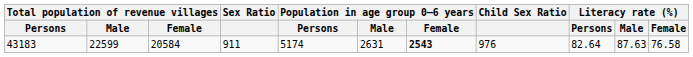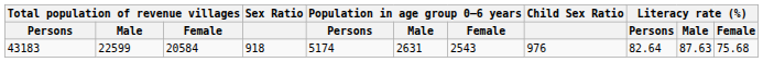 <table class="wikitable">
 <tr>
 <th colspan="3">Total population of revenue villages</th>
 <th>Sex Ratio</th>
 <th colspan="3">Population in age group 0–6 years</th>
 <th>Child Sex Ratio</th>
 <th colspan="3">Literacy rate (%)</th>
 </tr>
 <tr>
 <th>Persons</th>
 <th>Male</th>
 <th>Female</th>
 <th></th>
 <th>Persons</th>
 <th>Male</th>
 <th>Female</th>
 <th></th>
 <th>Persons</th>
 <th>Male</th>
 <th>Female</th>
 </tr>
 <tr>
 <td>43183</td>
 <td>22599</td>
 <td>20584</td>
-<td>911</td>
+<td>918</td>
 <td>5174</td>
 <td>2631</td>
-<td><strong>2543</strong></td>
+<td>2543</td>
 <td>976</td>
 <td>82.64</td>
 <td>87.63</td>
-<td>76.58</td>
+<td>75.68</td>
 </tr>
 </table>
